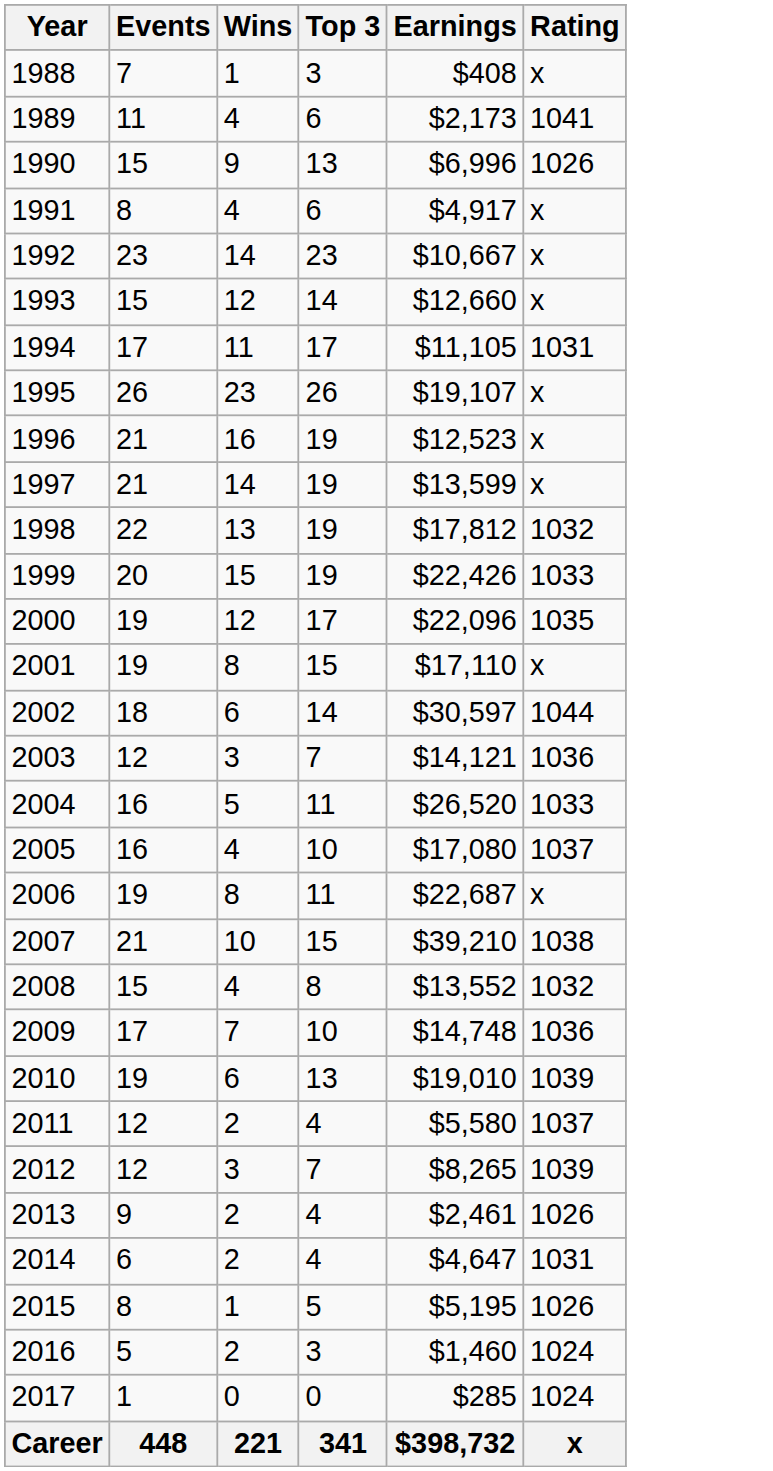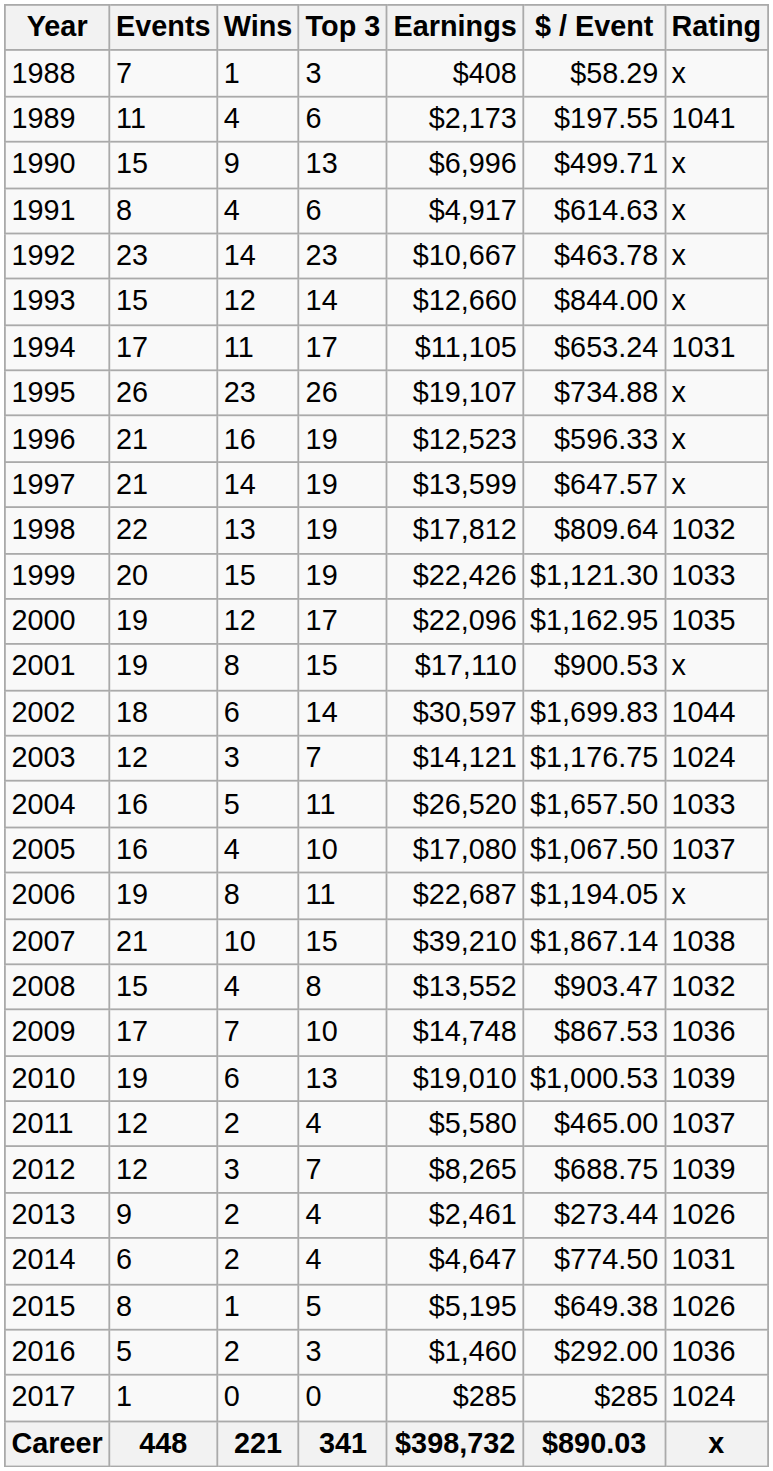 <table class="wikitable sortable">
 <tr>
 <th>Year</th>
 <th>Events</th>
 <th>Wins</th>
 <th>Top 3</th>
 <th>Earnings</th>
+<th>$ / Event</th>
 <th>Rating</th>
 </tr>
 <tr>
 <td>1988</td>
 <td>7</td>
 <td>1</td>
 <td>3</td>
 <td align="right">$408</td>
+<td align="right">$58.29</td>
 <td>x</td>
 </tr>
 <tr>
 <td>1989</td>
 <td>11</td>
 <td>4</td>
 <td>6</td>
 <td align="right">$2,173</td>
+<td align="right">$197.55</td>
 <td>1041</td>
 </tr>
 <tr>
 <td>1990</td>
 <td>15</td>
 <td>9</td>
 <td>13</td>
 <td align="right">$6,996</td>
-<td>1026</td>
+<td align="right">$499.71</td>
+<td>x</td>
 </tr>
 <tr>
 <td>1991</td>
 <td>8</td>
 <td>4</td>
 <td>6</td>
 <td align="right">$4,917</td>
+<td align="right">$614.63</td>
 <td>x</td>
 </tr>
 <tr>
 <td>1992</td>
 <td>23</td>
 <td>14</td>
 <td>23</td>
 <td align="right">$10,667</td>
+<td align="right">$463.78</td>
 <td>x</td>
 </tr>
 <tr>
 <td>1993</td>
 <td>15</td>
 <td>12</td>
 <td>14</td>
 <td align="right">$12,660</td>
+<td align="right">$844.00</td>
 <td>x</td>
 </tr>
 <tr>
 <td>1994</td>
 <td>17</td>
 <td>11</td>
 <td>17</td>
 <td align="right">$11,105</td>
+<td align="right">$653.24</td>
 <td>1031</td>
 </tr>
 <tr>
 <td>1995</td>
 <td>26</td>
 <td>23</td>
 <td>26</td>
 <td align="right">$19,107</td>
+<td align="right">$734.88</td>
 <td>x</td>
 </tr>
 <tr>
 <td>1996</td>
 <td>21</td>
 <td>16</td>
 <td>19</td>
 <td align="right">$12,523</td>
+<td align="right">$596.33</td>
 <td>x</td>
 </tr>
 <tr>
 <td>1997</td>
 <td>21</td>
 <td>14</td>
 <td>19</td>
 <td align="right">$13,599</td>
+<td align="right">$647.57</td>
 <td>x</td>
 </tr>
 <tr>
 <td>1998</td>
 <td>22</td>
 <td>13</td>
 <td>19</td>
 <td align="right">$17,812</td>
+<td align="right">$809.64</td>
 <td>1032</td>
 </tr>
 <tr>
 <td>1999</td>
 <td>20</td>
 <td>15</td>
 <td>19</td>
 <td align="right">$22,426</td>
+<td align="right">$1,121.30</td>
 <td>1033</td>
 </tr>
 <tr>
 <td>2000</td>
 <td>19</td>
 <td>12</td>
 <td>17</td>
 <td align="right">$22,096</td>
+<td align="right">$1,162.95</td>
 <td>1035</td>
 </tr>
 <tr>
 <td>2001</td>
 <td>19</td>
 <td>8</td>
 <td>15</td>
 <td align="right">$17,110</td>
+<td align="right">$900.53</td>
 <td>x</td>
 </tr>
 <tr>
 <td>2002</td>
 <td>18</td>
 <td>6</td>
 <td>14</td>
 <td align="right">$30,597</td>
+<td align="right">$1,699.83</td>
 <td>1044</td>
 </tr>
 <tr>
 <td>2003</td>
 <td>12</td>
 <td>3</td>
 <td>7</td>
 <td align="right">$14,121</td>
-<td>1036</td>
+<td align="right">$1,176.75</td>
+<td>1024</td>
 </tr>
 <tr>
 <td>2004</td>
 <td>16</td>
 <td>5</td>
 <td>11</td>
 <td align="right">$26,520</td>
+<td align="right">$1,657.50</td>
 <td>1033</td>
 </tr>
 <tr>
 <td>2005</td>
 <td>16</td>
 <td>4</td>
 <td>10</td>
 <td align="right">$17,080</td>
+<td align="right">$1,067.50</td>
 <td>1037</td>
 </tr>
 <tr>
 <td>2006</td>
 <td>19</td>
 <td>8</td>
 <td>11</td>
 <td align="right">$22,687</td>
+<td align="right">$1,194.05</td>
 <td>x</td>
 </tr>
 <tr>
 <td>2007</td>
 <td>21</td>
 <td>10</td>
 <td>15</td>
 <td align="right">$39,210</td>
+<td align="right">$1,867.14</td>
 <td>1038</td>
 </tr>
 <tr>
 <td>2008</td>
 <td>15</td>
 <td>4</td>
 <td>8</td>
 <td align="right">$13,552</td>
+<td align="right">$903.47</td>
 <td>1032</td>
 </tr>
 <tr>
 <td>2009</td>
 <td>17</td>
 <td>7</td>
 <td>10</td>
 <td align="right">$14,748</td>
+<td align="right">$867.53</td>
 <td>1036</td>
 </tr>
 <tr>
 <td>2010</td>
 <td>19</td>
 <td>6</td>
 <td>13</td>
 <td align="right">$19,010</td>
+<td align="right">$1,000.53</td>
 <td>1039</td>
 </tr>
 <tr>
 <td>2011</td>
 <td>12</td>
 <td>2</td>
 <td>4</td>
 <td align="right">$5,580</td>
+<td align="right">$465.00</td>
 <td>1037</td>
 </tr>
 <tr>
 <td>2012</td>
 <td>12</td>
 <td>3</td>
 <td>7</td>
 <td align="right">$8,265</td>
+<td align="right">$688.75</td>
 <td>1039</td>
 </tr>
 <tr>
 <td>2013</td>
 <td>9</td>
 <td>2</td>
 <td>4</td>
 <td align="right">$2,461</td>
+<td align="right">$273.44</td>
 <td>1026</td>
 </tr>
 <tr>
 <td>2014</td>
 <td>6</td>
 <td>2</td>
 <td>4</td>
 <td align="right">$4,647</td>
+<td align="right">$774.50</td>
 <td>1031</td>
 </tr>
 <tr>
 <td>2015</td>
 <td>8</td>
 <td>1</td>
 <td>5</td>
 <td align="right">$5,195</td>
+<td align="right">$649.38</td>
 <td>1026</td>
 </tr>
 <tr>
 <td>2016</td>
 <td>5</td>
 <td>2</td>
 <td>3</td>
 <td align="right">$1,460</td>
-<td>1024</td>
+<td align="right">$292.00</td>
+<td>1036</td>
 </tr>
 <tr>
 <td>2017</td>
 <td>1</td>
 <td>0</td>
 <td>0</td>
+<td align="right">$285</td>
 <td align="right">$285</td>
 <td>1024</td>
 </tr>
 <tr>
 <th>Career</th>
 <th>448</th>
 <th>221</th>
 <th align="right">341</th>
 <th>$398,732</th>
+<th align="right">$890.03</th>
 <th>x</th>
 </tr>
 </table>
